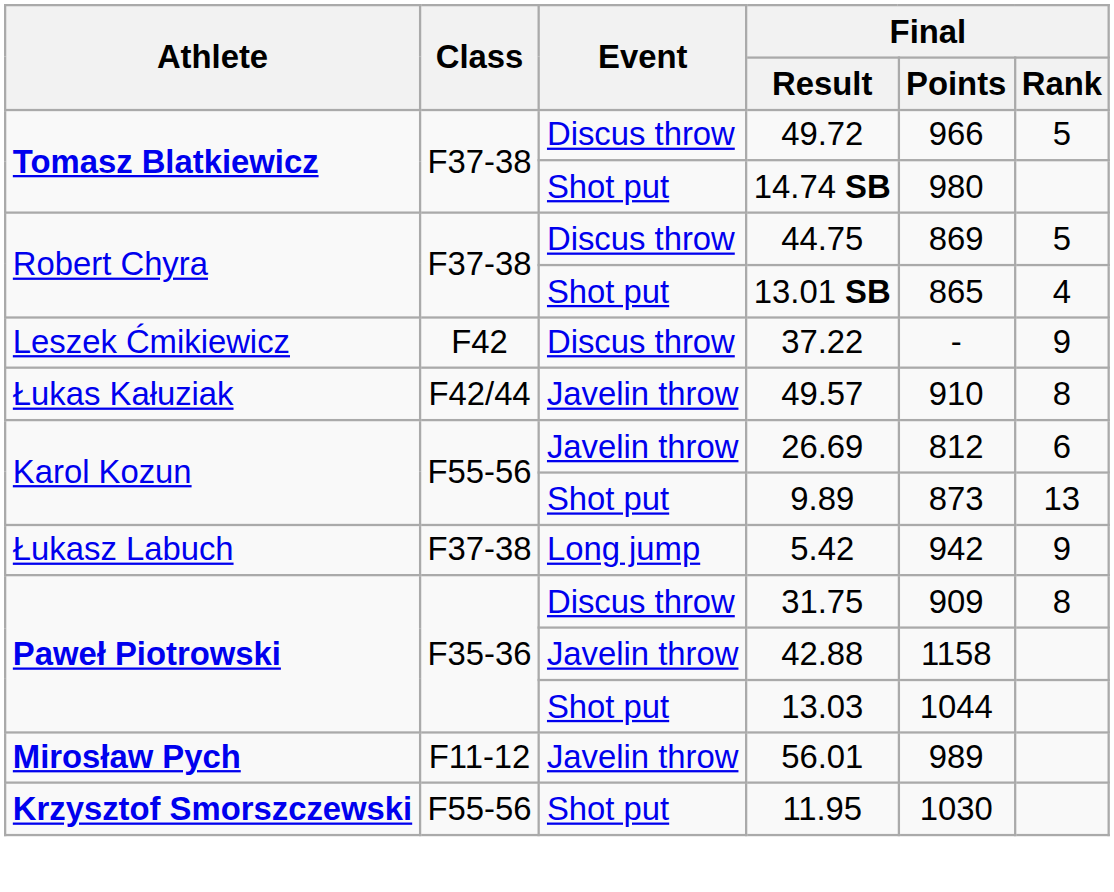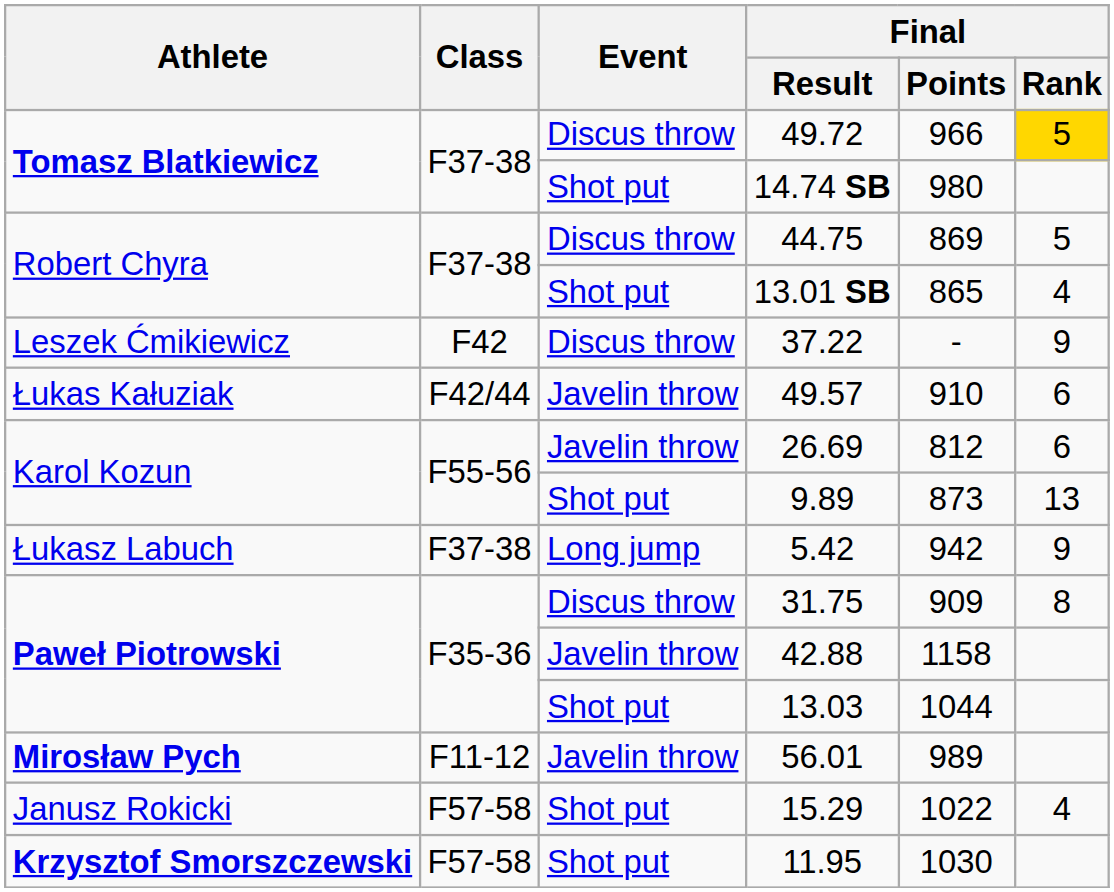 <table class=wikitable style="font-size:90%">
 <tr>
 <th rowspan="2">Athlete</th>
 <th rowspan="2">Class</th>
 <th rowspan="2">Event</th>
 <th colspan="3">Final</th>
 </tr>
 <tr>
 <th>Result</th>
 <th>Points</th>
 <th>Rank</th>
 </tr>
 <tr>
 <td rowspan="2"><strong><a href='#'>Tomasz Blatkiewicz</a></strong></td>
 <td rowspan="2" style="text-align:center;">F37-38</td>
 <td><a href='#'>Discus throw</a></td>
 <td style="text-align:center;">49.72</td>
 <td style="text-align:center;">966</td>
-<td style="text-align:center;">5</td>
+<td style="background: gold; text-align:center;">5</td>
 </tr>
 <tr>
 <td><a href='#'>Shot put</a></td>
 <td style="text-align:center;">14.74 <strong>SB</strong></td>
 <td style="text-align:center;">980</td>
 <td style="text-align:center;"></td>
 </tr>
 <tr>
 <td rowspan="2"><a href='#'>Robert Chyra</a></td>
 <td rowspan="2" style="text-align:center;">F37-38</td>
 <td><a href='#'>Discus throw</a></td>
 <td style="text-align:center;">44.75</td>
 <td style="text-align:center;">869</td>
 <td style="text-align:center;">5</td>
 </tr>
 <tr>
 <td><a href='#'>Shot put</a></td>
 <td style="text-align:center;">13.01 <strong>SB</strong></td>
 <td style="text-align:center;">865</td>
 <td style="text-align:center;">4</td>
 </tr>
 <tr>
 <td><a href='#'>Leszek Ćmikiewicz</a></td>
 <td style="text-align:center;">F42</td>
 <td><a href='#'>Discus throw</a></td>
 <td style="text-align:center;">37.22</td>
 <td style="text-align:center;">-</td>
 <td style="text-align:center;">9</td>
 </tr>
 <tr>
 <td><a href='#'>Łukas Kałuziak</a></td>
 <td style="text-align:center;">F42/44</td>
 <td><a href='#'>Javelin throw</a></td>
 <td style="text-align:center;">49.57</td>
 <td style="text-align:center;">910</td>
-<td style="text-align:center;">8</td>
+<td style="text-align:center;">6</td>
 </tr>
 <tr>
 <td rowspan="2"><a href='#'>Karol Kozun</a></td>
 <td rowspan="2" style="text-align:center;">F55-56</td>
 <td><a href='#'>Javelin throw</a></td>
 <td style="text-align:center;">26.69</td>
 <td style="text-align:center;">812</td>
 <td style="text-align:center;">6</td>
 </tr>
 <tr>
 <td><a href='#'>Shot put</a></td>
 <td style="text-align:center;">9.89</td>
 <td style="text-align:center;">873</td>
 <td style="text-align:center;">13</td>
 </tr>
 <tr>
 <td><a href='#'>Łukasz Labuch</a></td>
 <td style="text-align:center;">F37-38</td>
 <td><a href='#'>Long jump</a></td>
 <td style="text-align:center;">5.42</td>
 <td style="text-align:center;">942</td>
 <td style="text-align:center;">9</td>
 </tr>
 <tr>
 <td rowspan="3"><strong><a href='#'>Paweł Piotrowski</a></strong></td>
 <td rowspan="3" style="text-align:center;">F35-36</td>
 <td><a href='#'>Discus throw</a></td>
 <td style="text-align:center;">31.75</td>
 <td style="text-align:center;">909</td>
 <td style="text-align:center;">8</td>
 </tr>
 <tr>
 <td><a href='#'>Javelin throw</a></td>
 <td style="text-align:center;">42.88</td>
 <td style="text-align:center;">1158</td>
 <td style="text-align:center;"></td>
 </tr>
 <tr>
 <td><a href='#'>Shot put</a></td>
 <td style="text-align:center;">13.03</td>
 <td style="text-align:center;">1044</td>
 <td style="text-align:center;"></td>
 </tr>
 <tr>
 <td><strong><a href='#'>Mirosław Pych</a></strong></td>
 <td style="text-align:center;">F11-12</td>
 <td><a href='#'>Javelin throw</a></td>
 <td style="text-align:center;">56.01</td>
 <td style="text-align:center;">989</td>
 <td style="text-align:center;"></td>
 </tr>
 <tr>
+<td><a href='#'>Janusz Rokicki</a></td>
+<td style="text-align:center;">F57-58</td>
+<td><a href='#'>Shot put</a></td>
+<td style="text-align:center;">15.29</td>
+<td style="text-align:center;">1022</td>
+<td style="text-align:center;">4</td>
+</tr>
+<tr>
 <td><strong><a href='#'>Krzysztof Smorszczewski</a></strong></td>
-<td style="text-align:center;">F55-56</td>
+<td style="text-align:center;">F57-58</td>
 <td><a href='#'>Shot put</a></td>
 <td style="text-align:center;">11.95</td>
 <td style="text-align:center;">1030</td>
 <td style="text-align:center;"></td>
 </tr>
 </table>
